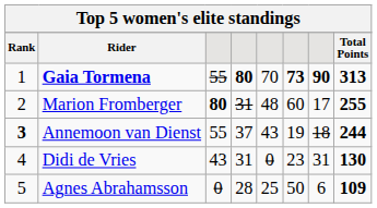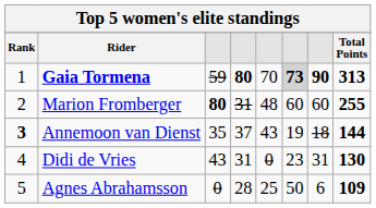 <table class="wikitable sortable">
 <tr>
 <th colspan=8 align="center"><strong>Top 5 women's elite standings</strong></th>
 </tr>
 <tr>
 </tr>
 <tr style="font-size:8pt;font-weight:bold">
 <th align="center">Rank</th>
 <th align="center">Rider</th>
 <th class=unsortable style="background:#E5E4E2;"><small></small></th>
 <th class=unsortable style="background:#E5E4E2;"><small></small></th>
 <th class=unsortable style="background:#E5E4E2;"><small></small></th>
 <th class=unsortable style="background:#E5E4E2;"><small></small></th>
 <th class=unsortable style="background:#E5E4E2;"><small></small></th>
 <th align="center">Total<br>Points</th>
 </tr>
 <tr>
 <td align=center>1</td>
 <td> <strong><a href='#'>Gaia Tormena</a></strong></td>
-<td align=center><s>55</s></td>
+<td align=center><s>59</s></td>
 <td align=center><strong>80</strong></td>
 <td align=center>70</td>
-<td align=center><strong>73</strong></td>
+<td align=center style="background: lightgrey;"><strong>73</strong></td>
 <td align=center><strong>90</strong></td>
 <td align=center><strong>313</strong></td>
 </tr>
 <tr>
 <td align=center>2</td>
 <td> <a href='#'>Marion Fromberger</a></td>
 <td align=center><strong>80</strong></td>
 <td align=center><s>31</s></td>
 <td align=center>48</td>
 <td align=center>60</td>
-<td align=center>17</td>
+<td align=center>60</td>
 <td align=center><strong>255</strong></td>
 </tr>
 <tr>
 <td align=center><strong>3</strong></td>
 <td> <a href='#'>Annemoon van Dienst</a></td>
-<td align=center>55</td>
+<td align=center>35</td>
 <td align=center>37</td>
 <td align=center>43</td>
 <td align=center>19</td>
 <td align=center><s>18</s></td>
-<td align=center><strong>244</strong></td>
+<td align=center><strong>144</strong></td>
 </tr>
 <tr>
 <td align=center>4</td>
 <td> <a href='#'>Didi de Vries</a></td>
 <td align=center>43</td>
 <td align=center>31</td>
 <td align=center><s>0</s></td>
 <td align=center>23</td>
 <td align=center>31</td>
 <td align=center><strong>130</strong></td>
 </tr>
 <tr>
 <td align=center>5</td>
 <td> <a href='#'>Agnes Abrahamsson</a></td>
 <td align=center><s>0</s></td>
 <td align=center>28</td>
 <td align=center>25</td>
 <td align=center>50</td>
 <td align=center>6</td>
 <td align=center><strong>109</strong><br></td>
 </tr>
 </table>
